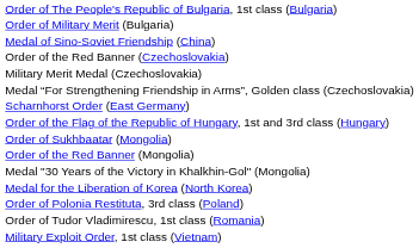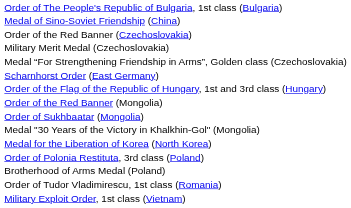 <table>
 <tr>
 <td></td>
 <td><a href='#'>Order of The People's Republic of Bulgaria</a>, 1st class (<a href='#'>Bulgaria</a>)</td>
-</tr>
-<tr>
-<td></td>
-<td><a href='#'>Order of Military Merit</a> (Bulgaria)</td>
 </tr>
 <tr>
 <td></td>
 <td><a href='#'>Medal of Sino-Soviet Friendship</a> (<a href='#'>China</a>)</td>
 </tr>
 <tr>
 <td></td>
 <td>Order of the Red Banner (<a href='#'>Czechoslovakia</a>)</td>
 </tr>
 <tr>
 <td></td>
 <td>Military Merit Medal (Czechoslovakia)</td>
 </tr>
 <tr>
 <td></td>
 <td>Medal “For Strengthening Friendship in Arms”, Golden class (Czechoslovakia)</td>
 </tr>
 <tr>
 <td></td>
 <td><a href='#'>Scharnhorst Order</a> (<a href='#'>East Germany</a>)</td>
 </tr>
 <tr>
 <td></td>
 <td><a href='#'>Order of the Flag of the Republic of Hungary</a>, 1st and 3rd class (<a href='#'>Hungary</a>)</td>
 </tr>
 <tr>
 <td></td>
-<td><a href='#'>Order of Sukhbaatar</a> (<a href='#'>Mongolia</a>)</td>
+<td><a href='#'>Order of the Red Banner</a> (Mongolia)</td>
 </tr>
 <tr>
 <td></td>
-<td><a href='#'>Order of the Red Banner</a> (Mongolia)</td>
+<td><a href='#'>Order of Sukhbaatar</a> (<a href='#'>Mongolia</a>)</td>
 </tr>
 <tr>
 <td></td>
 <td>Medal "30 Years of the Victory in Khalkhin-Gol" (Mongolia)</td>
 </tr>
 <tr>
 <td></td>
 <td><a href='#'>Medal for the Liberation of Korea</a> (<a href='#'>North Korea</a>)</td>
 </tr>
 <tr>
 <td></td>
 <td><a href='#'>Order of Polonia Restituta</a>, 3rd class (<a href='#'>Poland</a>)</td>
 </tr>
 <tr>
 <td></td>
+<td>Brotherhood of Arms Medal (Poland)</td>
+</tr>
+<tr>
+<td></td>
 <td>Order of Tudor Vladimirescu, 1st class (<a href='#'>Romania</a>)</td>
 </tr>
 <tr>
 <td></td>
 <td><a href='#'>Military Exploit Order</a>, 1st class (<a href='#'>Vietnam</a>)</td>
 </tr>
 </table>
